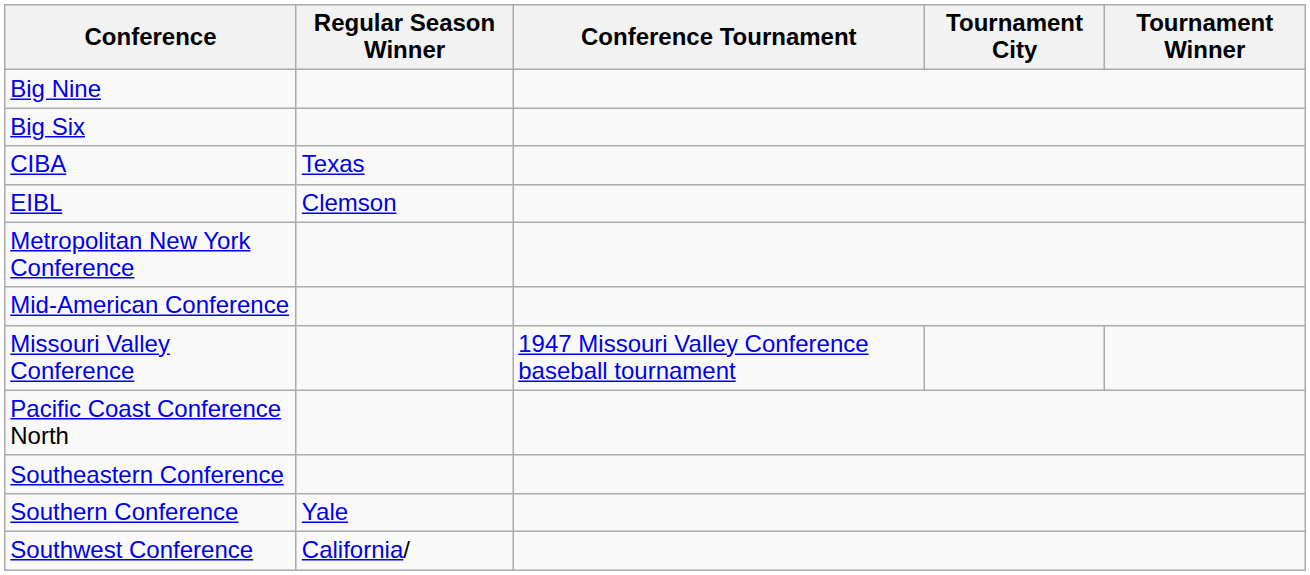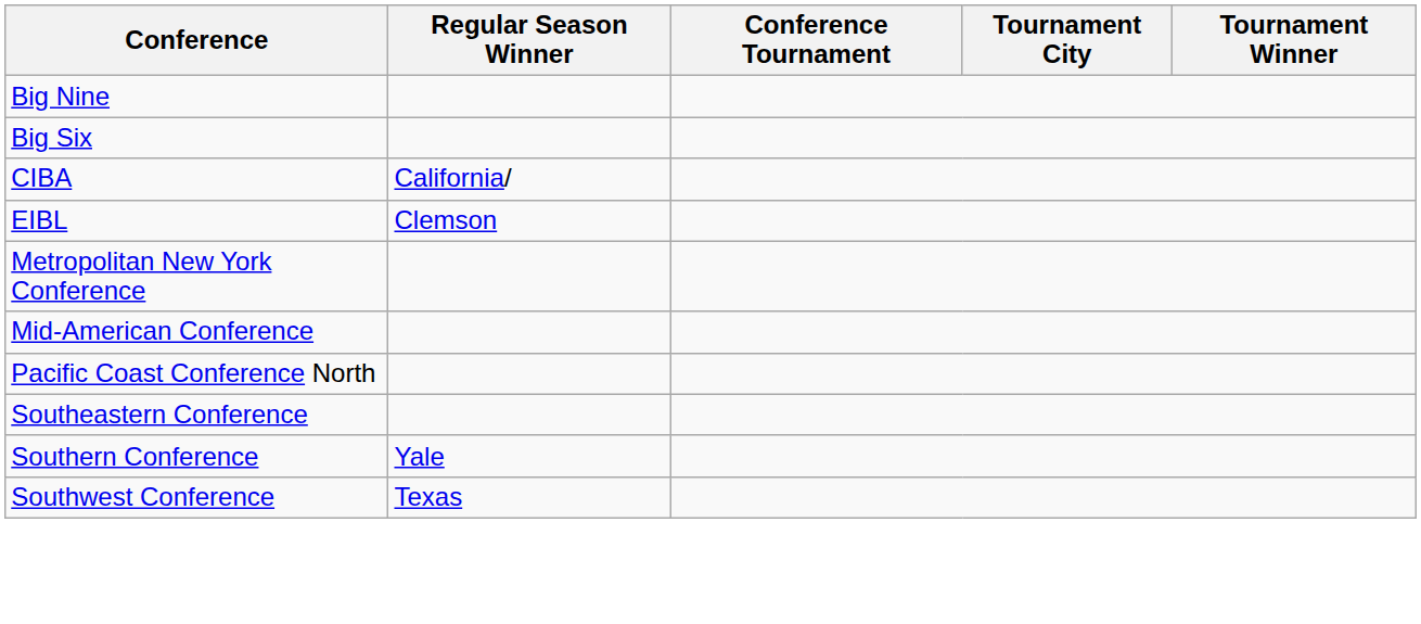 <table class="wikitable">
 <tr>
 <th>Conference</th>
 <th>Regular Season Winner</th>
 <th>Conference Tournament</th>
 <th>Tournament City</th>
 <th>Tournament Winner</th>
 </tr>
 <tr>
 <td><a href='#'>Big Nine</a></td>
 <td></td>
 <td colspan=3></td>
 </tr>
 <tr>
 <td><a href='#'>Big Six</a></td>
 <td></td>
 <td colspan=3></td>
 </tr>
 <tr>
 <td><a href='#'>CIBA</a></td>
-<td><a href='#'>Texas</a></td>
+<td><a href='#'>California</a>/</td>
 <td colspan=3></td>
 </tr>
 <tr>
 <td><a href='#'>EIBL</a></td>
 <td><a href='#'>Clemson</a></td>
 <td colspan=3></td>
 </tr>
 <tr>
 <td><a href='#'>Metropolitan New York Conference</a></td>
 <td></td>
 <td colspan=3></td>
 </tr>
 <tr>
 <td><a href='#'>Mid-American Conference</a></td>
 <td></td>
 <td colspan=3></td>
 </tr>
 <tr>
-<td><a href='#'>Missouri Valley Conference</a></td>
-<td></td>
-<td><a href='#'>1947 Missouri Valley Conference baseball tournament</a></td>
-<td></td>
-<td></td>
-</tr>
-<tr>
 <td><a href='#'>Pacific Coast Conference</a> North</td>
 <td></td>
 <td colspan=3></td>
 </tr>
 <tr>
 <td><a href='#'>Southeastern Conference</a></td>
 <td></td>
 <td colspan=3></td>
 </tr>
 <tr>
 <td><a href='#'>Southern Conference</a></td>
 <td><a href='#'>Yale</a></td>
 <td colspan=3></td>
 </tr>
 <tr>
 <td><a href='#'>Southwest Conference</a></td>
-<td><a href='#'>California</a>/</td>
+<td><a href='#'>Texas</a></td>
 <td colspan=3></td>
 </tr>
 </table>
